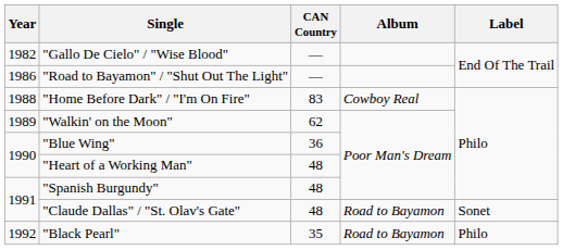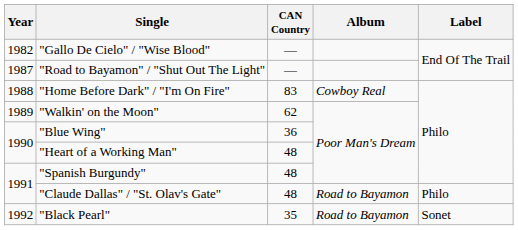 <table class="wikitable">
 <tr>
 <th>Year</th>
 <th>Single</th>
 <th width="45"><small>CAN Country</small></th>
 <th>Album</th>
 <th>Label</th>
 </tr>
 <tr>
 <td>1982</td>
 <td>"Gallo De Cielo" / "Wise Blood"</td>
 <td align="center">—</td>
 <td></td>
 <td rowspan="2">End Of The Trail</td>
 </tr>
 <tr>
-<td>1986</td>
+<td>1987</td>
 <td>"Road to Bayamon" / "Shut Out The Light"</td>
 <td align="center">—</td>
 <td></td>
 </tr>
 <tr>
 <td>1988</td>
 <td>"Home Before Dark" / "I'm On Fire"</td>
 <td align="center">83</td>
 <td><em>Cowboy Real</em></td>
 <td rowspan="5">Philo</td>
 </tr>
 <tr>
 <td>1989</td>
 <td>"Walkin' on the Moon"</td>
 <td align="center">62</td>
 <td rowspan="4"><em>Poor Man's Dream</em></td>
 </tr>
 <tr>
 <td rowspan="2">1990</td>
 <td>"Blue Wing"</td>
 <td align="center">36</td>
 </tr>
 <tr>
 <td>"Heart of a Working Man"</td>
 <td align="center">48</td>
 </tr>
 <tr>
 <td rowspan="2">1991</td>
 <td>"Spanish Burgundy"</td>
 <td align="center">48</td>
 </tr>
 <tr>
 <td>"Claude Dallas" / "St. Olav's Gate"</td>
 <td align="center">48</td>
 <td><em>Road to Bayamon</em></td>
-<td>Sonet</td>
+<td>Philo</td>
 </tr>
 <tr>
 <td>1992</td>
 <td>"Black Pearl"</td>
 <td align="center">35</td>
 <td><em>Road to Bayamon</em></td>
-<td>Philo</td>
+<td>Sonet</td>
 </tr>
 </table>
